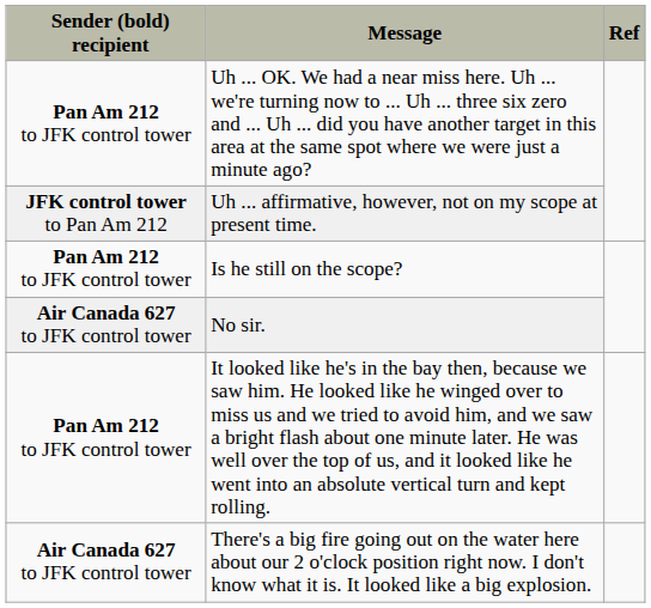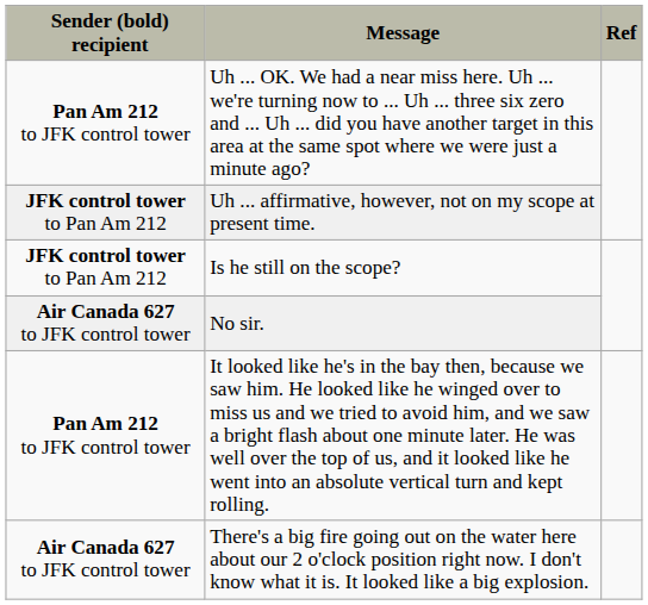 <table class="wikitable" style="margin: 1em auto 1em auto;" cellspacing="0" width="500">
 <tr>
 <th width="150" style="padding-left: 10px; background-color: #bba; text-align: center;">Sender (bold)<br>recipient</th>
 <th width="325" style="background-color: #bba;">Message</th>
 <th width="25" style="background-color: #bba;">Ref</th>
 </tr>
 <tr>
 <td style="text-align:center;"><strong>Pan Am 212</strong><br>to JFK control tower</td>
 <td>Uh ... OK. We had a near miss here. Uh ... we're turning now to ... Uh ... three six zero and ... Uh ... did you have another target in this area at the same spot where we were just a minute ago?</td>
 <td rowspan="2" style="text-align:center; background-color: #f9f9f9;"></td>
 </tr>
 <tr style="background-color: #f0f0f0;">
 <td style="text-align:center;"><strong>JFK control tower</strong><br>to Pan Am 212</td>
 <td>Uh ... affirmative, however, not on my scope at present time.</td>
 </tr>
 <tr>
-<td style="text-align: center;"><strong>Pan Am 212</strong><br>to JFK control tower</td>
+<td style="text-align:center;"><strong>JFK control tower</strong><br>to Pan Am 212</td>
 <td>Is he still on the scope?</td>
 <td rowspan="2" style="background-color: #f9f9f9; text-align:center;"></td>
 </tr>
 <tr style="background-color: #f0f0f0;">
 <td style="text-align: center;"><strong>Air Canada 627</strong><br>to JFK control tower</td>
 <td>No sir.</td>
 </tr>
 <tr>
 <td style="text-align:center;"><strong>Pan Am 212</strong><br>to JFK control tower</td>
 <td>It looked like he's in the bay then, because we saw him. He looked like he winged over to miss us and we tried to avoid him, and we saw a bright flash about one minute later. He was well over the top of us, and it looked like he went into an absolute vertical turn and kept rolling.</td>
 <td style="text-align: center; background-color:#f9f9f9;"></td>
 </tr>
 <tr>
 <td style="text-align: center;"><strong>Air Canada 627</strong><br>to JFK control tower</td>
 <td>There's a big fire going out on the water here about our 2 o'clock position right now. I don't know what it is. It looked like a big explosion.</td>
 <td style="text-align:center; background-color: #f9f9f9;"></td>
 </tr>
 </table>
